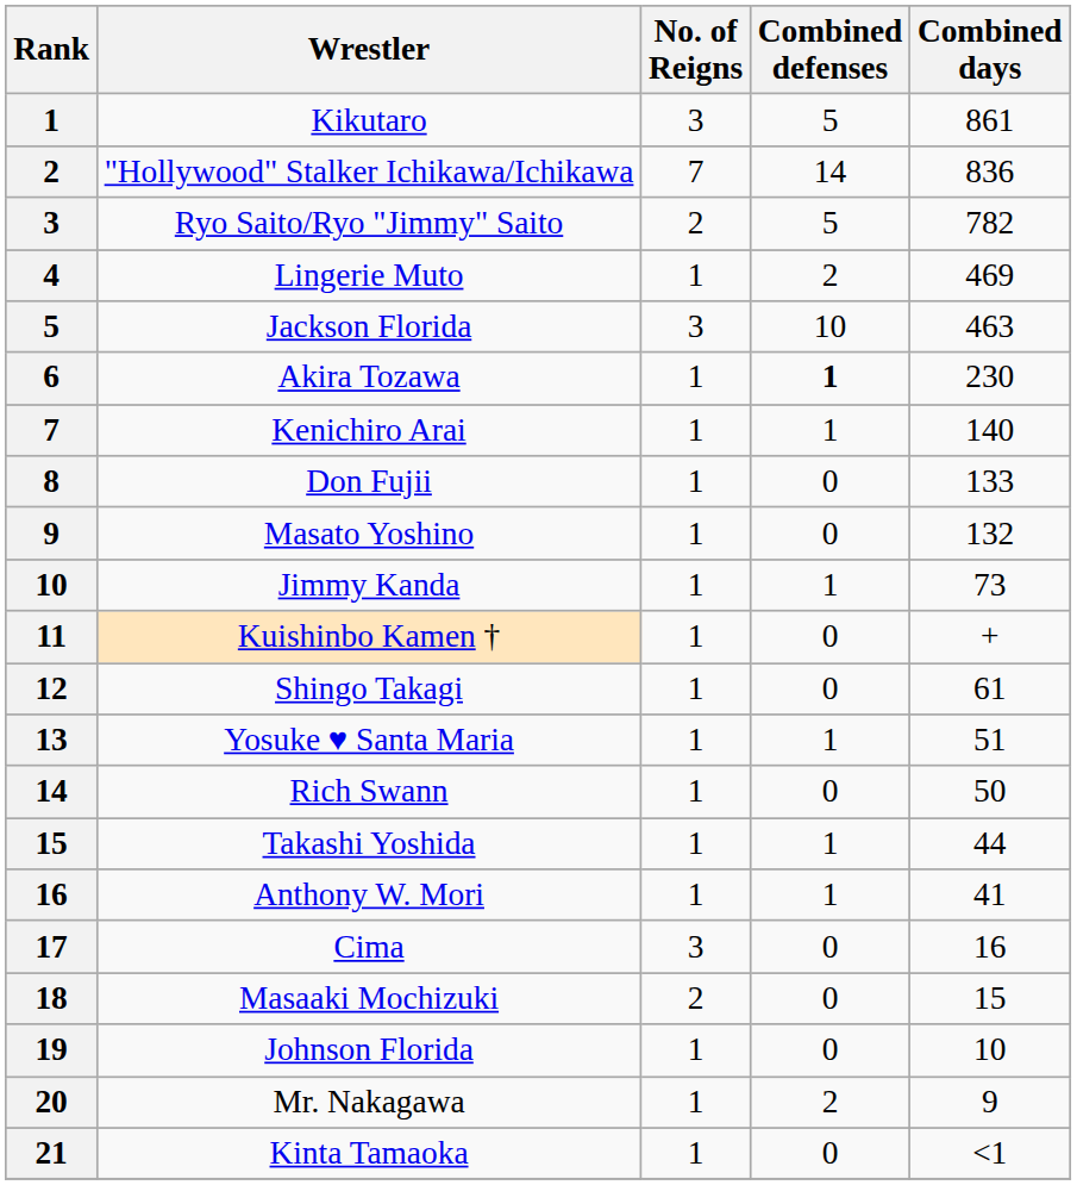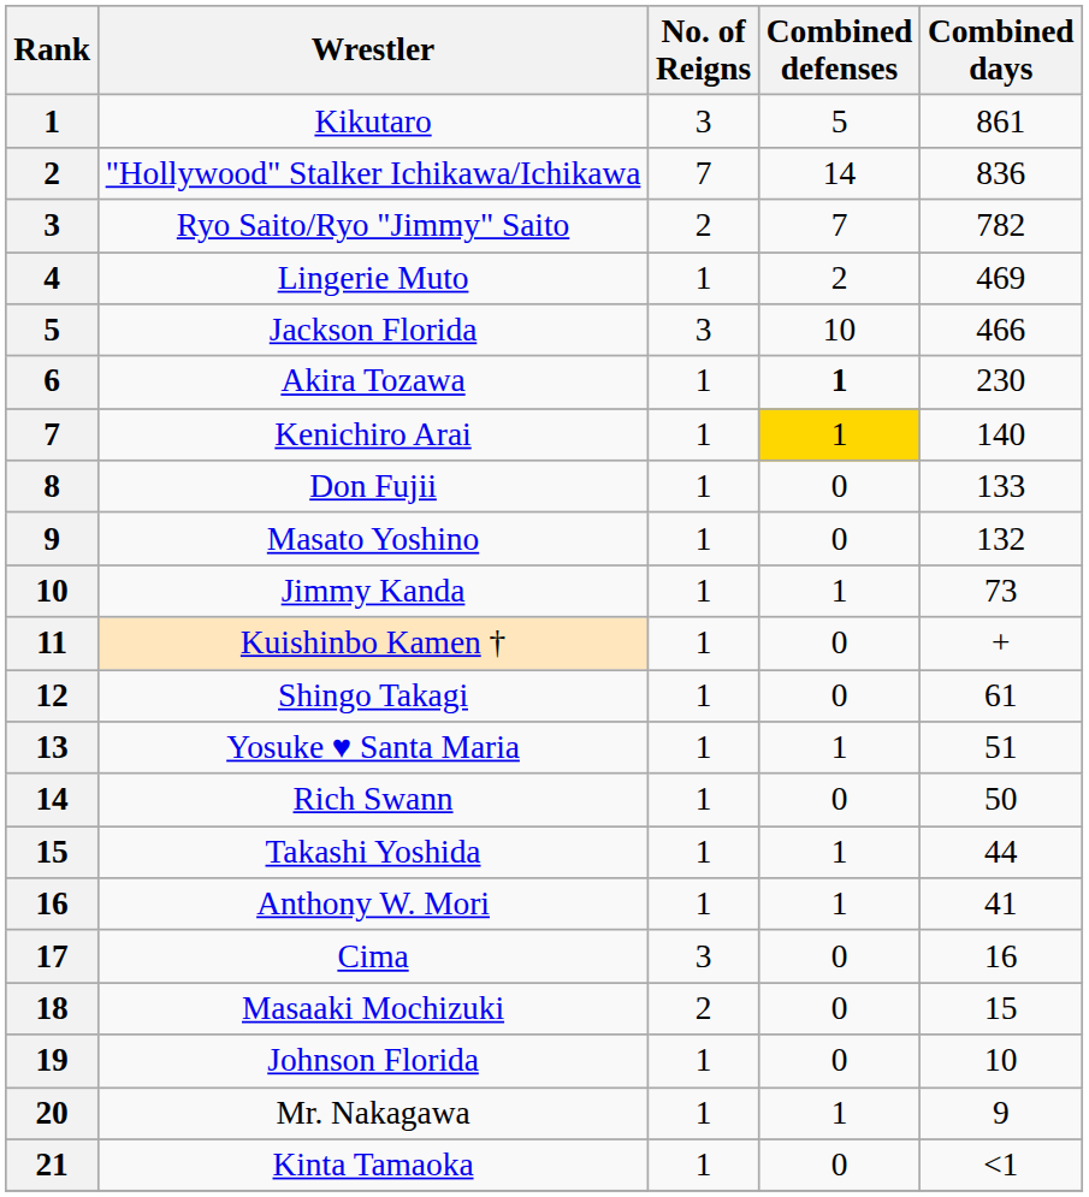 <table class="wikitable sortable" style="text-align: center">
 <tr>
 <th>Rank</th>
 <th>Wrestler</th>
 <th>No. of<br>Reigns</th>
 <th>Combined<br>defenses</th>
 <th>Combined<br>days</th>
 </tr>
 <tr>
 <th>1</th>
 <td><a href='#'>Kikutaro</a></td>
 <td>3</td>
 <td>5</td>
 <td>861</td>
 </tr>
 <tr>
 <th>2</th>
 <td><a href='#'>"Hollywood" Stalker Ichikawa/Ichikawa</a></td>
 <td>7</td>
 <td>14</td>
 <td>836</td>
 </tr>
 <tr>
 <th>3</th>
 <td><a href='#'>Ryo Saito/Ryo "Jimmy" Saito</a></td>
 <td>2</td>
-<td>5</td>
+<td>7</td>
 <td>782</td>
 </tr>
 <tr>
 <th>4</th>
 <td><a href='#'>Lingerie Muto</a></td>
 <td>1</td>
 <td>2</td>
 <td>469</td>
 </tr>
 <tr>
 <th>5</th>
 <td><a href='#'>Jackson Florida</a></td>
 <td>3</td>
 <td>10</td>
-<td>463</td>
+<td>466</td>
 </tr>
 <tr>
 <th>6</th>
 <td><a href='#'>Akira Tozawa</a></td>
 <td>1</td>
 <td><strong>1</strong></td>
 <td>230</td>
 </tr>
 <tr>
 <th>7</th>
 <td><a href='#'>Kenichiro Arai</a></td>
 <td>1</td>
-<td>1</td>
+<td style="background: gold;">1</td>
 <td>140</td>
 </tr>
 <tr>
 <th>8</th>
 <td><a href='#'>Don Fujii</a></td>
 <td>1</td>
 <td>0</td>
 <td>133</td>
 </tr>
 <tr>
 <th>9</th>
 <td><a href='#'>Masato Yoshino</a></td>
 <td>1</td>
 <td>0</td>
 <td>132</td>
 </tr>
 <tr>
 <th>10</th>
 <td><a href='#'>Jimmy Kanda</a></td>
 <td>1</td>
 <td>1</td>
 <td>73</td>
 </tr>
 <tr>
 <th>11</th>
 <td style="background-color: #ffe6bd;"><a href='#'>Kuishinbo Kamen</a> †</td>
 <td>1</td>
 <td>0</td>
 <td>+</td>
 </tr>
 <tr>
 <th>12</th>
 <td><a href='#'>Shingo Takagi</a></td>
 <td>1</td>
 <td>0</td>
 <td>61</td>
 </tr>
 <tr>
 <th>13</th>
 <td><a href='#'>Yosuke ♥ Santa Maria</a></td>
 <td>1</td>
 <td>1</td>
 <td>51</td>
 </tr>
 <tr>
 <th>14</th>
 <td><a href='#'>Rich Swann</a></td>
 <td>1</td>
 <td>0</td>
 <td>50</td>
 </tr>
 <tr>
 <th>15</th>
 <td><a href='#'>Takashi Yoshida</a></td>
 <td>1</td>
 <td>1</td>
 <td>44</td>
 </tr>
 <tr>
 <th>16</th>
 <td><a href='#'>Anthony W. Mori</a></td>
 <td>1</td>
 <td>1</td>
 <td>41</td>
 </tr>
 <tr>
 <th>17</th>
 <td><a href='#'>Cima</a></td>
 <td>3</td>
 <td>0</td>
 <td>16</td>
 </tr>
 <tr>
 <th>18</th>
 <td><a href='#'>Masaaki Mochizuki</a></td>
 <td>2</td>
 <td>0</td>
 <td>15</td>
 </tr>
 <tr>
 <th>19</th>
 <td><a href='#'>Johnson Florida</a></td>
 <td>1</td>
 <td>0</td>
 <td>10</td>
 </tr>
 <tr>
 <th>20</th>
 <td>Mr. Nakagawa</td>
 <td>1</td>
-<td>2</td>
+<td>1</td>
 <td>9</td>
 </tr>
 <tr>
 <th>21</th>
 <td><a href='#'>Kinta Tamaoka</a></td>
 <td>1</td>
 <td>0</td>
 <td><1</td>
 </tr>
 <tr>
 </tr>
 </table>
